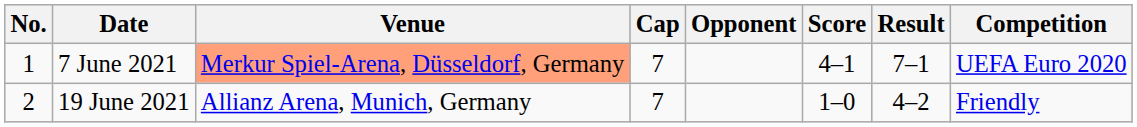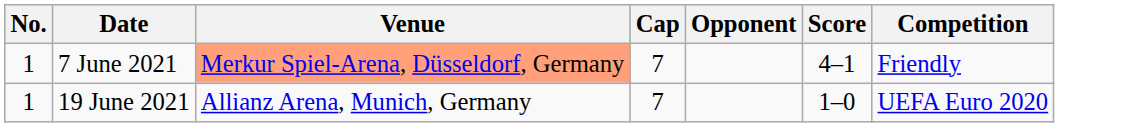 <table class="wikitable sortable">
 <tr>
 <th scope="col">No.</th>
 <th scope="col">Date</th>
 <th scope="col">Venue</th>
 <th scope="col">Cap</th>
 <th scope="col">Opponent</th>
 <th scope="col">Score</th>
-<th scope="col">Result</th>
 <th scope="col">Competition</th>
 </tr>
 <tr>
 <td style="text-align:center">1</td>
 <td>7 June 2021</td>
 <td style="background: lightsalmon;"><a href='#'>Merkur Spiel-Arena</a>, <a href='#'>Düsseldorf</a>, Germany</td>
 <td style="text-align:center">7</td>
 <td></td>
 <td style="text-align:center">4–1</td>
-<td style="text-align:center">7–1</td>
-<td><a href='#'>UEFA Euro 2020</a></td>
+<td><a href='#'>Friendly</a></td>
 </tr>
 <tr>
-<td style="text-align:center">2</td>
+<td style="text-align:center">1</td>
 <td>19 June 2021</td>
 <td><a href='#'>Allianz Arena</a>, <a href='#'>Munich</a>, Germany</td>
 <td style="text-align:center">7</td>
 <td></td>
 <td style="text-align:center">1–0</td>
-<td style="text-align:center">4–2</td>
-<td><a href='#'>Friendly</a></td>
+<td><a href='#'>UEFA Euro 2020</a></td>
 </tr>
 </table>
